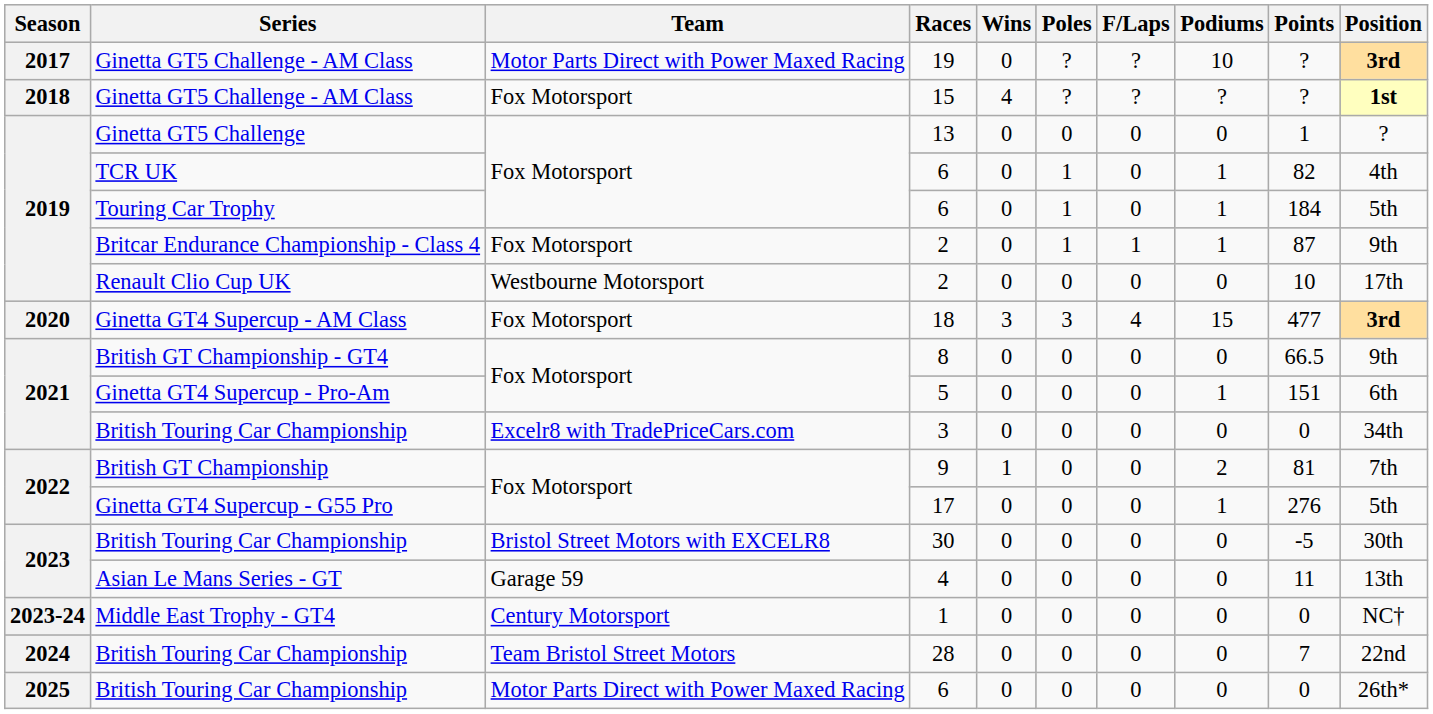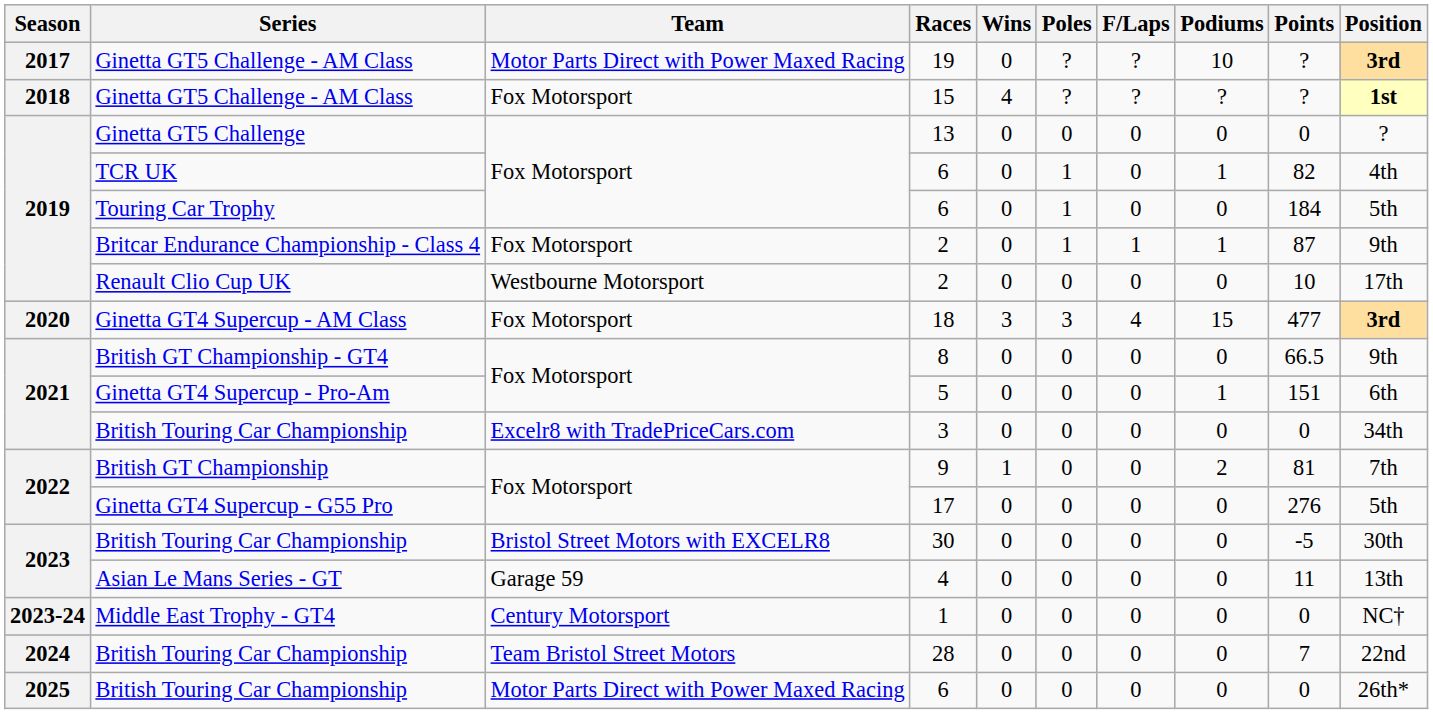 <table class="wikitable" style="font-size: 90%; text-align:center">
 <tr>
 <th>Season</th>
 <th>Series</th>
 <th>Team</th>
 <th>Races</th>
 <th>Wins</th>
 <th>Poles</th>
 <th>F/Laps</th>
 <th>Podiums</th>
 <th>Points</th>
 <th>Position</th>
 </tr>
 <tr>
 <th>2017</th>
 <td align=left><a href='#'>Ginetta GT5 Challenge - AM Class</a></td>
 <td align=left><a href='#'>Motor Parts Direct with Power Maxed Racing</a></td>
 <td>19</td>
 <td>0</td>
 <td>?</td>
 <td>?</td>
 <td>10</td>
 <td>?</td>
 <td style="background:#FFDF9F;"><strong>3rd</strong></td>
 </tr>
 <tr>
 <th>2018</th>
 <td align=left><a href='#'>Ginetta GT5 Challenge - AM Class</a></td>
 <td align=left>Fox Motorsport</td>
 <td>15</td>
 <td>4</td>
 <td>?</td>
 <td>?</td>
 <td>?</td>
 <td>?</td>
 <td style="background:#FFFFBF;"><strong>1st</strong></td>
 </tr>
 <tr>
 <th rowspan=5>2019</th>
 <td align=left><a href='#'>Ginetta GT5 Challenge</a></td>
 <td align=left rowspan=3>Fox Motorsport</td>
 <td>13</td>
 <td>0</td>
 <td>0</td>
 <td>0</td>
 <td>0</td>
-<td>1</td>
+<td>0</td>
 <td>?</td>
 </tr>
 <tr>
 <td align=left><a href='#'>TCR UK</a></td>
 <td>6</td>
 <td>0</td>
 <td>1</td>
 <td>0</td>
 <td>1</td>
 <td>82</td>
 <td>4th</td>
 </tr>
 <tr>
 <td align=left><a href='#'>Touring Car Trophy</a></td>
 <td>6</td>
 <td>0</td>
 <td>1</td>
 <td>0</td>
-<td>1</td>
+<td>0</td>
 <td>184</td>
 <td>5th</td>
 </tr>
 <tr>
 <td align=left><a href='#'>Britcar Endurance Championship - Class 4</a></td>
 <td align=left>Fox Motorsport</td>
 <td>2</td>
 <td>0</td>
 <td>1</td>
 <td>1</td>
 <td>1</td>
 <td>87</td>
 <td>9th</td>
 </tr>
 <tr>
 <td align=left><a href='#'>Renault Clio Cup UK</a></td>
 <td align=left>Westbourne Motorsport</td>
 <td>2</td>
 <td>0</td>
 <td>0</td>
 <td>0</td>
 <td>0</td>
 <td>10</td>
 <td>17th</td>
 </tr>
 <tr>
 <th>2020</th>
 <td align=left><a href='#'>Ginetta GT4 Supercup - AM Class</a></td>
 <td align=left>Fox Motorsport</td>
 <td>18</td>
 <td>3</td>
 <td>3</td>
 <td>4</td>
 <td>15</td>
 <td>477</td>
 <td style="background:#FFDF9F;"><strong>3rd</strong></td>
 </tr>
 <tr>
 <th rowspan=3>2021</th>
 <td align=left><a href='#'>British GT Championship - GT4</a></td>
 <td align=left rowspan=2>Fox Motorsport</td>
 <td>8</td>
 <td>0</td>
 <td>0</td>
 <td>0</td>
 <td>0</td>
 <td>66.5</td>
 <td>9th</td>
 </tr>
 <tr>
 <td align=left><a href='#'>Ginetta GT4 Supercup - Pro-Am</a></td>
 <td>5</td>
 <td>0</td>
 <td>0</td>
 <td>0</td>
 <td>1</td>
 <td>151</td>
 <td>6th</td>
 </tr>
 <tr>
 <td align=left><a href='#'>British Touring Car Championship</a></td>
 <td align=left><a href='#'>Excelr8 with TradePriceCars.com</a></td>
 <td>3</td>
 <td>0</td>
 <td>0</td>
 <td>0</td>
 <td>0</td>
 <td>0</td>
 <td>34th</td>
 </tr>
 <tr>
 <th rowspan=2>2022</th>
 <td align=left><a href='#'>British GT Championship</a></td>
 <td rowspan=2 align=left>Fox Motorsport</td>
 <td>9</td>
 <td>1</td>
 <td>0</td>
 <td>0</td>
 <td>2</td>
 <td>81</td>
 <td>7th</td>
 </tr>
 <tr>
 <td align=left><a href='#'>Ginetta GT4 Supercup - G55 Pro</a></td>
 <td>17</td>
 <td>0</td>
 <td>0</td>
 <td>0</td>
-<td>1</td>
+<td>0</td>
 <td>276</td>
 <td>5th</td>
 </tr>
 <tr>
 <th rowspan="2">2023</th>
 <td align="left"><a href='#'>British Touring Car Championship</a></td>
 <td align="left"><a href='#'>Bristol Street Motors with EXCELR8</a></td>
 <td>30</td>
 <td>0</td>
 <td>0</td>
 <td>0</td>
 <td>0</td>
 <td>-5</td>
 <td>30th</td>
 </tr>
 <tr>
 <td align=left><a href='#'>Asian Le Mans Series - GT</a></td>
 <td align=left>Garage 59</td>
 <td>4</td>
 <td>0</td>
 <td>0</td>
 <td>0</td>
 <td>0</td>
 <td>11</td>
 <td>13th</td>
 </tr>
 <tr>
 <th>2023-24</th>
 <td align=left><a href='#'>Middle East Trophy - GT4</a></td>
 <td align=left><a href='#'>Century Motorsport</a></td>
 <td>1</td>
 <td>0</td>
 <td>0</td>
 <td>0</td>
 <td>0</td>
 <td>0</td>
 <td>NC†</td>
 </tr>
 <tr>
 <th>2024</th>
 <td align=left><a href='#'>British Touring Car Championship</a></td>
 <td align=left><a href='#'>Team Bristol Street Motors</a></td>
 <td>28</td>
 <td>0</td>
 <td>0</td>
 <td>0</td>
 <td>0</td>
 <td>7</td>
 <td>22nd</td>
 </tr>
 <tr>
 <th>2025</th>
 <td align=left><a href='#'>British Touring Car Championship</a></td>
 <td align=left><a href='#'>Motor Parts Direct with Power Maxed Racing</a></td>
 <td>6</td>
 <td>0</td>
 <td>0</td>
 <td>0</td>
 <td>0</td>
 <td>0</td>
 <td>26th*</td>
 </tr>
 </table>
